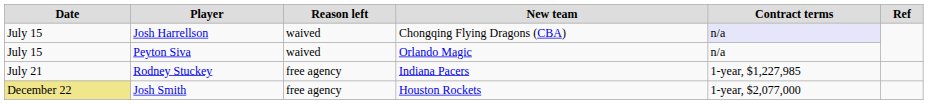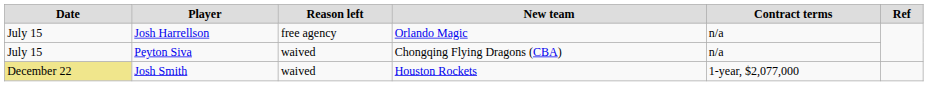 <table class="wikitable" width=97%>
 <tr align="center" bgcolor="#dddddd">
 <td><strong>Date</strong></td>
 <td><strong>Player</strong></td>
 <td><strong>Reason left</strong></td>
 <td><strong>New team</strong></td>
 <td><strong>Contract terms</strong></td>
 <td><strong>Ref</strong></td>
 </tr>
 <tr>
 <td>July 15</td>
 <td><a href='#'>Josh Harrellson</a></td>
-<td>waived</td>
-<td>Chongqing Flying Dragons (<a href='#'>CBA</a>)</td>
-<td style="background: lavender;">n/a</td>
+<td>free agency</td>
+<td><a href='#'>Orlando Magic</a></td>
+<td>n/a</td>
 <td rowspan="2"></td>
 </tr>
 <tr>
 <td>July 15</td>
 <td><a href='#'>Peyton Siva</a></td>
 <td>waived</td>
-<td><a href='#'>Orlando Magic</a></td>
+<td>Chongqing Flying Dragons (<a href='#'>CBA</a>)</td>
 <td>n/a</td>
-</tr>
-<tr>
-<td>July 21</td>
-<td><a href='#'>Rodney Stuckey</a></td>
-<td>free agency</td>
-<td><a href='#'>Indiana Pacers</a></td>
-<td>1-year, $1,227,985</td>
-<td></td>
 </tr>
 <tr>
 <td style="background: khaki;">December 22</td>
 <td><a href='#'>Josh Smith</a></td>
-<td>free agency</td>
+<td>waived</td>
 <td><a href='#'>Houston Rockets</a></td>
 <td>1-year, $2,077,000</td>
 <td></td>
 </tr>
 </table>
